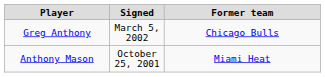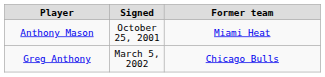 <table class="wikitable" style="text-align: center">
 <tr style="text-align:center; background:#ddd;">
 <td style="width:140px"><strong>Player</strong></td>
 <td style="width:70px"><strong>Signed</strong></td>
 <td style="width:210px"><strong>Former team</strong></td>
 </tr>
 <tr>
+<td><a href='#'>Anthony Mason</a></td>
+<td>October 25, 2001</td>
+<td><a href='#'>Miami Heat</a></td>
+</tr>
+<tr>
 <td><a href='#'>Greg Anthony</a></td>
 <td>March 5, 2002</td>
 <td><a href='#'>Chicago Bulls</a></td>
 </tr>
-<tr>
-<td><a href='#'>Anthony Mason</a></td>
-<td>October 25, 2001</td>
-<td><a href='#'>Miami Heat</a></td>
-</tr>
 </table>
